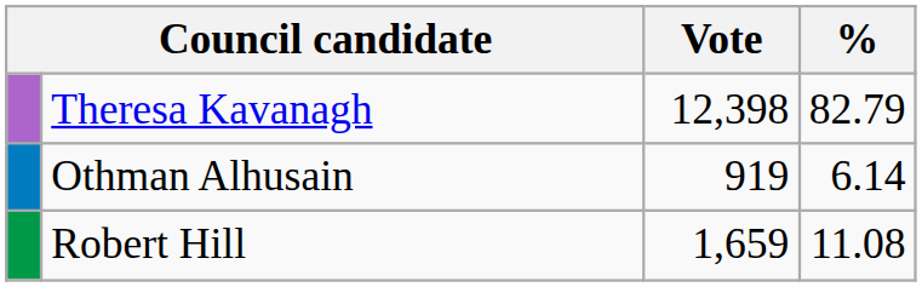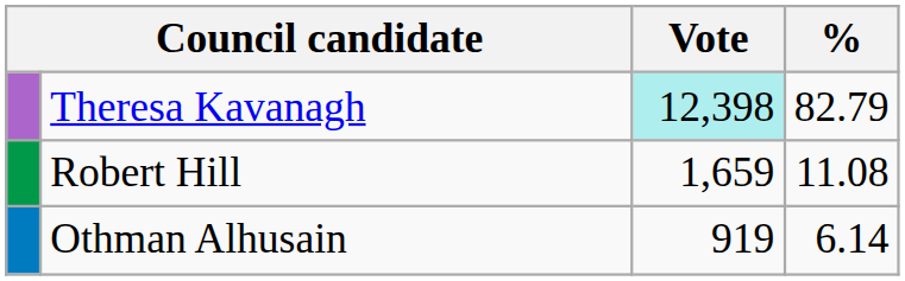 <table class="wikitable">
 <tr>
 <th width="230" bgcolor="#ddddff" colspan="2">Council candidate</th>
 <th width="50" bgcolor="#ddddff">Vote</th>
 <th width="30" bgcolor="#ddddff">%</th>
 </tr>
 <tr>
 <td style="background-color:#AC65CA;"></td>
 <td style="text-align:left;"><a href='#'>Theresa Kavanagh</a></td>
-<td style="text-align:right;">12,398</td>
+<td style="background: paleturquoise; text-align:right;">12,398</td>
 <td style="text-align:right;">82.79</td>
+</tr>
+<tr>
+<td style="background-color:#00994a;"></td>
+<td style="text-align:left;">Robert Hill</td>
+<td style="text-align:right;">1,659</td>
+<td style="text-align:right;">11.08</td>
 </tr>
 <tr>
 <td style="background-color:#007bbf;"></td>
 <td style="text-align:left;">Othman Alhusain</td>
 <td style="text-align:right;">919</td>
 <td style="text-align:right;">6.14</td>
 </tr>
-<tr>
-<td style="background-color:#00994a;"></td>
-<td style="text-align:left;">Robert Hill</td>
-<td style="text-align:right;">1,659</td>
-<td style="text-align:right;">11.08</td>
-</tr>
 </table>
